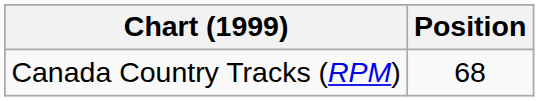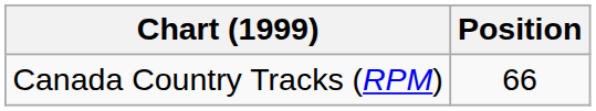 <table class="wikitable sortable">
 <tr>
 <th scope="col">Chart (1999)</th>
 <th scope="col">Position</th>
 </tr>
 <tr>
 <td>Canada Country Tracks (<em><a href='#'>RPM</a></em>)</td>
-<td align="center">68</td>
+<td align="center">66</td>
 </tr>
 </table>
